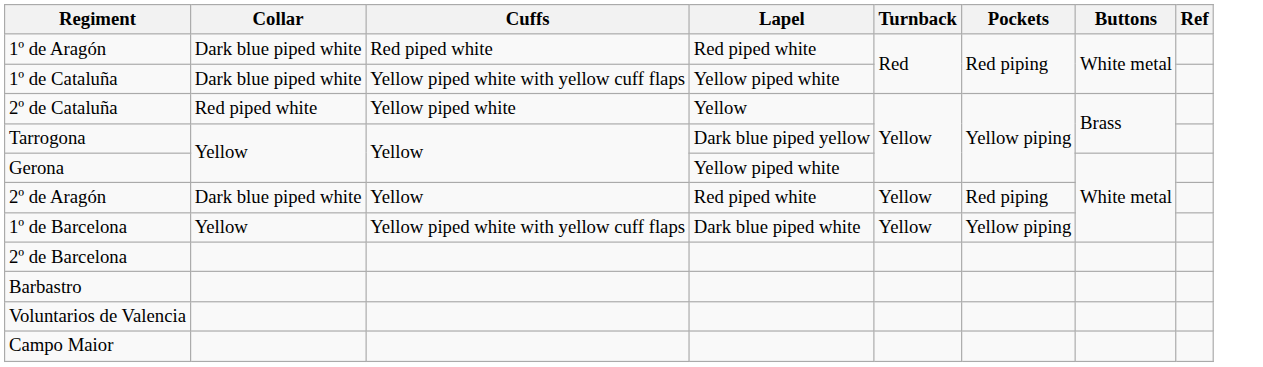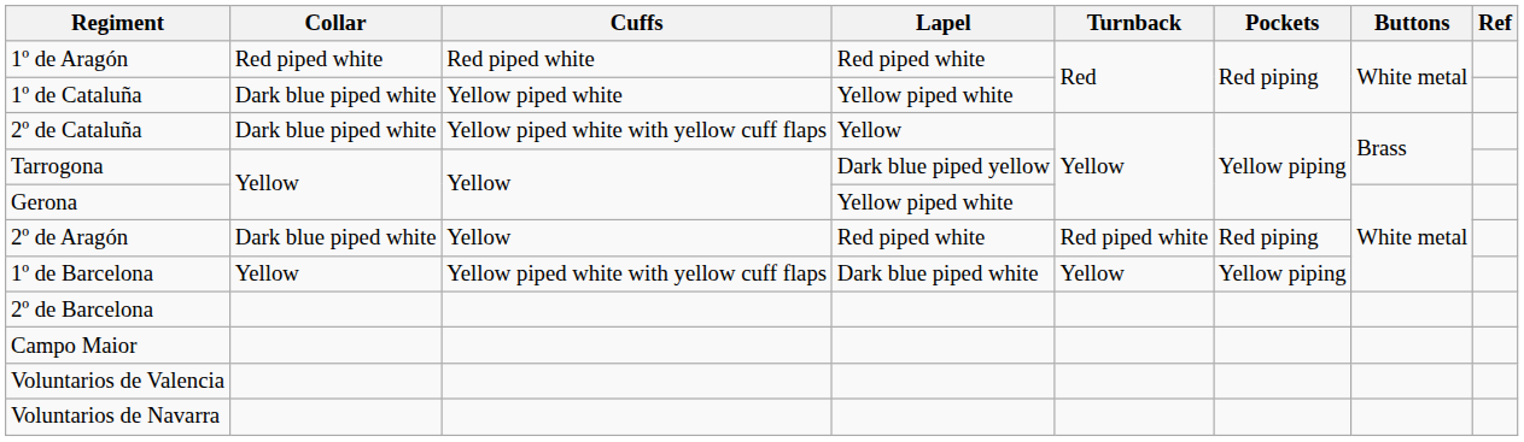 <table class="wikitable sortable">
 <tr>
 <th>Regiment</th>
 <th>Collar</th>
 <th>Cuffs</th>
 <th>Lapel</th>
 <th>Turnback</th>
 <th>Pockets</th>
 <th>Buttons</th>
 <th class="unsortable">Ref</th>
 </tr>
 <tr>
 <td>1º de Aragón</td>
-<td>Dark blue piped white</td>
+<td>Red piped white</td>
 <td>Red piped white</td>
 <td>Red piped white</td>
 <td rowspan="2">Red</td>
 <td rowspan="2">Red piping</td>
 <td rowspan="2">White metal</td>
 <td></td>
 </tr>
 <tr>
 <td>1º de Cataluña</td>
 <td>Dark blue piped white</td>
-<td>Yellow piped white with yellow cuff flaps</td>
+<td>Yellow piped white</td>
 <td>Yellow piped white</td>
 <td></td>
 </tr>
 <tr>
 <td>2º de Cataluña</td>
-<td>Red piped white</td>
-<td>Yellow piped white</td>
+<td>Dark blue piped white</td>
+<td>Yellow piped white with yellow cuff flaps</td>
 <td>Yellow</td>
 <td rowspan="3">Yellow</td>
 <td rowspan="3">Yellow piping</td>
 <td rowspan="2">Brass</td>
 <td></td>
 </tr>
 <tr>
 <td>Tarrogona</td>
 <td rowspan="2">Yellow</td>
 <td rowspan="2">Yellow</td>
 <td>Dark blue piped yellow</td>
 <td></td>
 </tr>
 <tr>
 <td>Gerona</td>
 <td>Yellow piped white</td>
 <td rowspan="3">White metal</td>
 <td></td>
 </tr>
 <tr>
 <td>2º de Aragón</td>
 <td>Dark blue piped white</td>
 <td>Yellow</td>
 <td>Red piped white</td>
-<td>Yellow</td>
+<td>Red piped white</td>
 <td>Red piping</td>
 <td></td>
 </tr>
 <tr>
 <td>1º de Barcelona</td>
 <td>Yellow</td>
 <td>Yellow piped white with yellow cuff flaps</td>
 <td>Dark blue piped white</td>
 <td>Yellow</td>
 <td>Yellow piping</td>
 <td></td>
 </tr>
 <tr>
 <td>2º de Barcelona</td>
 <td></td>
 <td></td>
 <td></td>
 <td></td>
 <td></td>
 <td></td>
 <td></td>
 </tr>
 <tr>
-<td>Barbastro</td>
+<td>Campo Maior</td>
 <td></td>
 <td></td>
 <td></td>
 <td></td>
 <td></td>
 <td></td>
 <td></td>
 </tr>
 <tr>
 <td>Voluntarios de Valencia</td>
 <td></td>
 <td></td>
 <td></td>
 <td></td>
 <td></td>
 <td></td>
 <td></td>
 </tr>
 <tr>
-<td>Campo Maior</td>
+<td>Voluntarios de Navarra</td>
 <td></td>
 <td></td>
 <td></td>
 <td></td>
 <td></td>
 <td></td>
 <td></td>
 </tr>
 </table>
